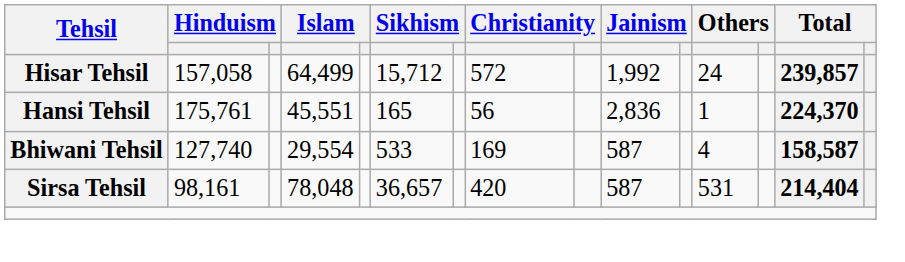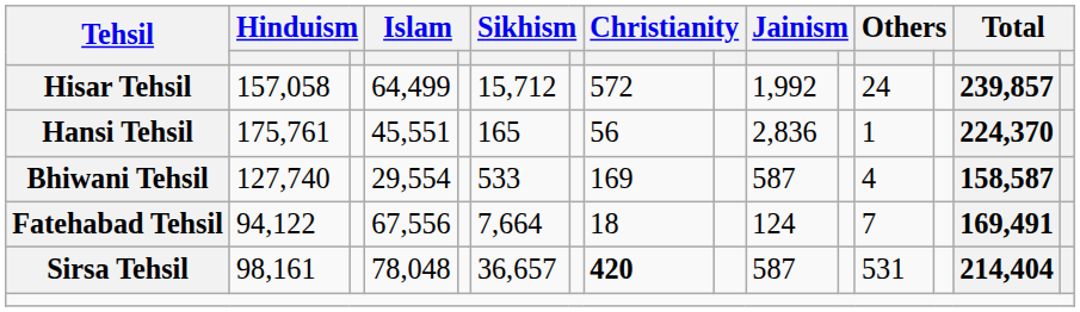 <table class="wikitable sortable">
 <tr>
 <th rowspan="2"><a href='#'>Tehsil</a></th>
 <th colspan="2"><a href='#'>Hinduism</a> </th>
 <th colspan="2"><a href='#'>Islam</a> </th>
 <th colspan="2"><a href='#'>Sikhism</a> </th>
 <th colspan="2"><a href='#'>Christianity</a> </th>
 <th colspan="2"><a href='#'>Jainism</a> </th>
 <th colspan="2">Others</th>
 <th colspan="2">Total</th>
 </tr>
 <tr>
 <th><a href='#'></a></th>
 <th></th>
 <th></th>
 <th></th>
 <th></th>
 <th></th>
 <th></th>
 <th></th>
 <th></th>
 <th></th>
 <th></th>
 <th></th>
 <th></th>
 <th></th>
 </tr>
 <tr>
 <th>Hisar Tehsil</th>
 <td>157,058</td>
 <td></td>
 <td>64,499</td>
 <td></td>
 <td>15,712</td>
 <td></td>
 <td>572</td>
 <td></td>
 <td>1,992</td>
 <td></td>
 <td>24</td>
 <td></td>
 <th>239,857</th>
 <th></th>
 </tr>
 <tr>
 <th>Hansi Tehsil</th>
 <td>175,761</td>
 <td></td>
 <td>45,551</td>
 <td></td>
 <td>165</td>
 <td></td>
 <td>56</td>
 <td></td>
 <td>2,836</td>
 <td></td>
 <td>1</td>
 <td></td>
 <th>224,370</th>
 <th></th>
 </tr>
 <tr>
 <th>Bhiwani Tehsil</th>
 <td>127,740</td>
 <td></td>
 <td>29,554</td>
 <td></td>
 <td>533</td>
 <td></td>
 <td>169</td>
 <td></td>
 <td>587</td>
 <td></td>
 <td>4</td>
 <td></td>
 <th>158,587</th>
 <th></th>
 </tr>
 <tr>
+<th>Fatehabad Tehsil</th>
+<td>94,122</td>
+<td></td>
+<td>67,556</td>
+<td></td>
+<td>7,664</td>
+<td></td>
+<td>18</td>
+<td></td>
+<td>124</td>
+<td></td>
+<td>7</td>
+<td></td>
+<th>169,491</th>
+<th></th>
+</tr>
+<tr>
 <th>Sirsa Tehsil</th>
 <td>98,161</td>
 <td></td>
 <td>78,048</td>
 <td></td>
 <td>36,657</td>
 <td></td>
-<td>420</td>
+<td><strong>420</strong></td>
 <td></td>
 <td>587</td>
 <td></td>
 <td>531</td>
 <td></td>
 <th>214,404</th>
 <th></th>
 </tr>
 <tr class="sortbottom">
 <td colspan="15"></td>
 </tr>
 </table>
